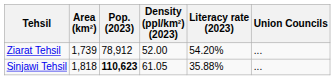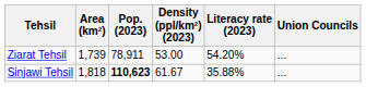 <table class="wikitable sortable static-row-numbers static-row-header-hash">
 <tr>
 <th>Tehsil</th>
 <th>Area<br>(km²)</th>
 <th>Pop.<br>(2023)</th>
 <th>Density<br>(ppl/km²)<br>(2023)</th>
 <th>Literacy rate<br>(2023)</th>
 <th>Union Councils</th>
 </tr>
 <tr>
 <td><a href='#'>Ziarat Tehsil</a></td>
 <td>1,739</td>
-<td>78,912</td>
-<td>52.00</td>
+<td>78,911</td>
+<td>53.00</td>
 <td>54.20%</td>
 <td>...</td>
 </tr>
 <tr>
 <td><a href='#'>Sinjawi Tehsil</a></td>
 <td>1,818</td>
 <td><strong>110,623</strong></td>
-<td>61.05</td>
+<td>61.67</td>
 <td>35.88%</td>
 <td>...</td>
 </tr>
 </table>
